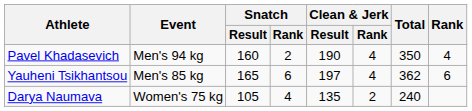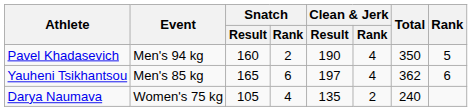 <table class="wikitable" style="font-size:90%">
 <tr>
 <th rowspan="2">Athlete</th>
 <th rowspan="2">Event</th>
 <th colspan="2">Snatch</th>
 <th colspan="2">Clean & Jerk</th>
 <th rowspan="2">Total</th>
 <th rowspan="2">Rank</th>
 </tr>
 <tr style="font-size:95%">
 <th>Result</th>
 <th>Rank</th>
 <th>Result</th>
 <th>Rank</th>
 </tr>
 <tr align="center">
 <td align="left"><a href='#'>Pavel Khadasevich</a></td>
 <td align="left">Men's 94 kg</td>
 <td>160</td>
 <td>2</td>
 <td>190</td>
 <td>4</td>
 <td>350</td>
-<td>4</td>
+<td>5</td>
 </tr>
 <tr align="center">
 <td align="left"><a href='#'>Yauheni Tsikhantsou</a></td>
 <td align="left">Men's 85 kg</td>
 <td>165</td>
 <td>6</td>
 <td>197</td>
 <td>4</td>
 <td>362</td>
 <td>6</td>
 </tr>
 <tr align="center">
 <td align="left"><a href='#'>Darya Naumava</a></td>
 <td align="left">Women's 75 kg</td>
 <td>105</td>
 <td>4</td>
 <td>135</td>
 <td>2</td>
 <td>240</td>
 <td></td>
 </tr>
 </table>
